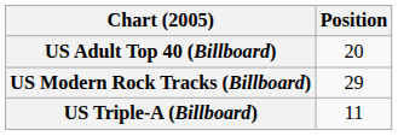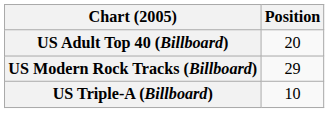 <table class="wikitable sortable plainrowheaders" style="text-align:center">
 <tr>
 <th>Chart (2005)</th>
 <th>Position</th>
 </tr>
 <tr>
 <th scope="row">US Adult Top 40 (<em>Billboard</em>)</th>
 <td>20</td>
 </tr>
 <tr>
 <th scope="row">US Modern Rock Tracks (<em>Billboard</em>)</th>
 <td>29</td>
 </tr>
 <tr>
 <th scope="row">US Triple-A (<em>Billboard</em>)</th>
-<td>11</td>
+<td>10</td>
 </tr>
 </table>
